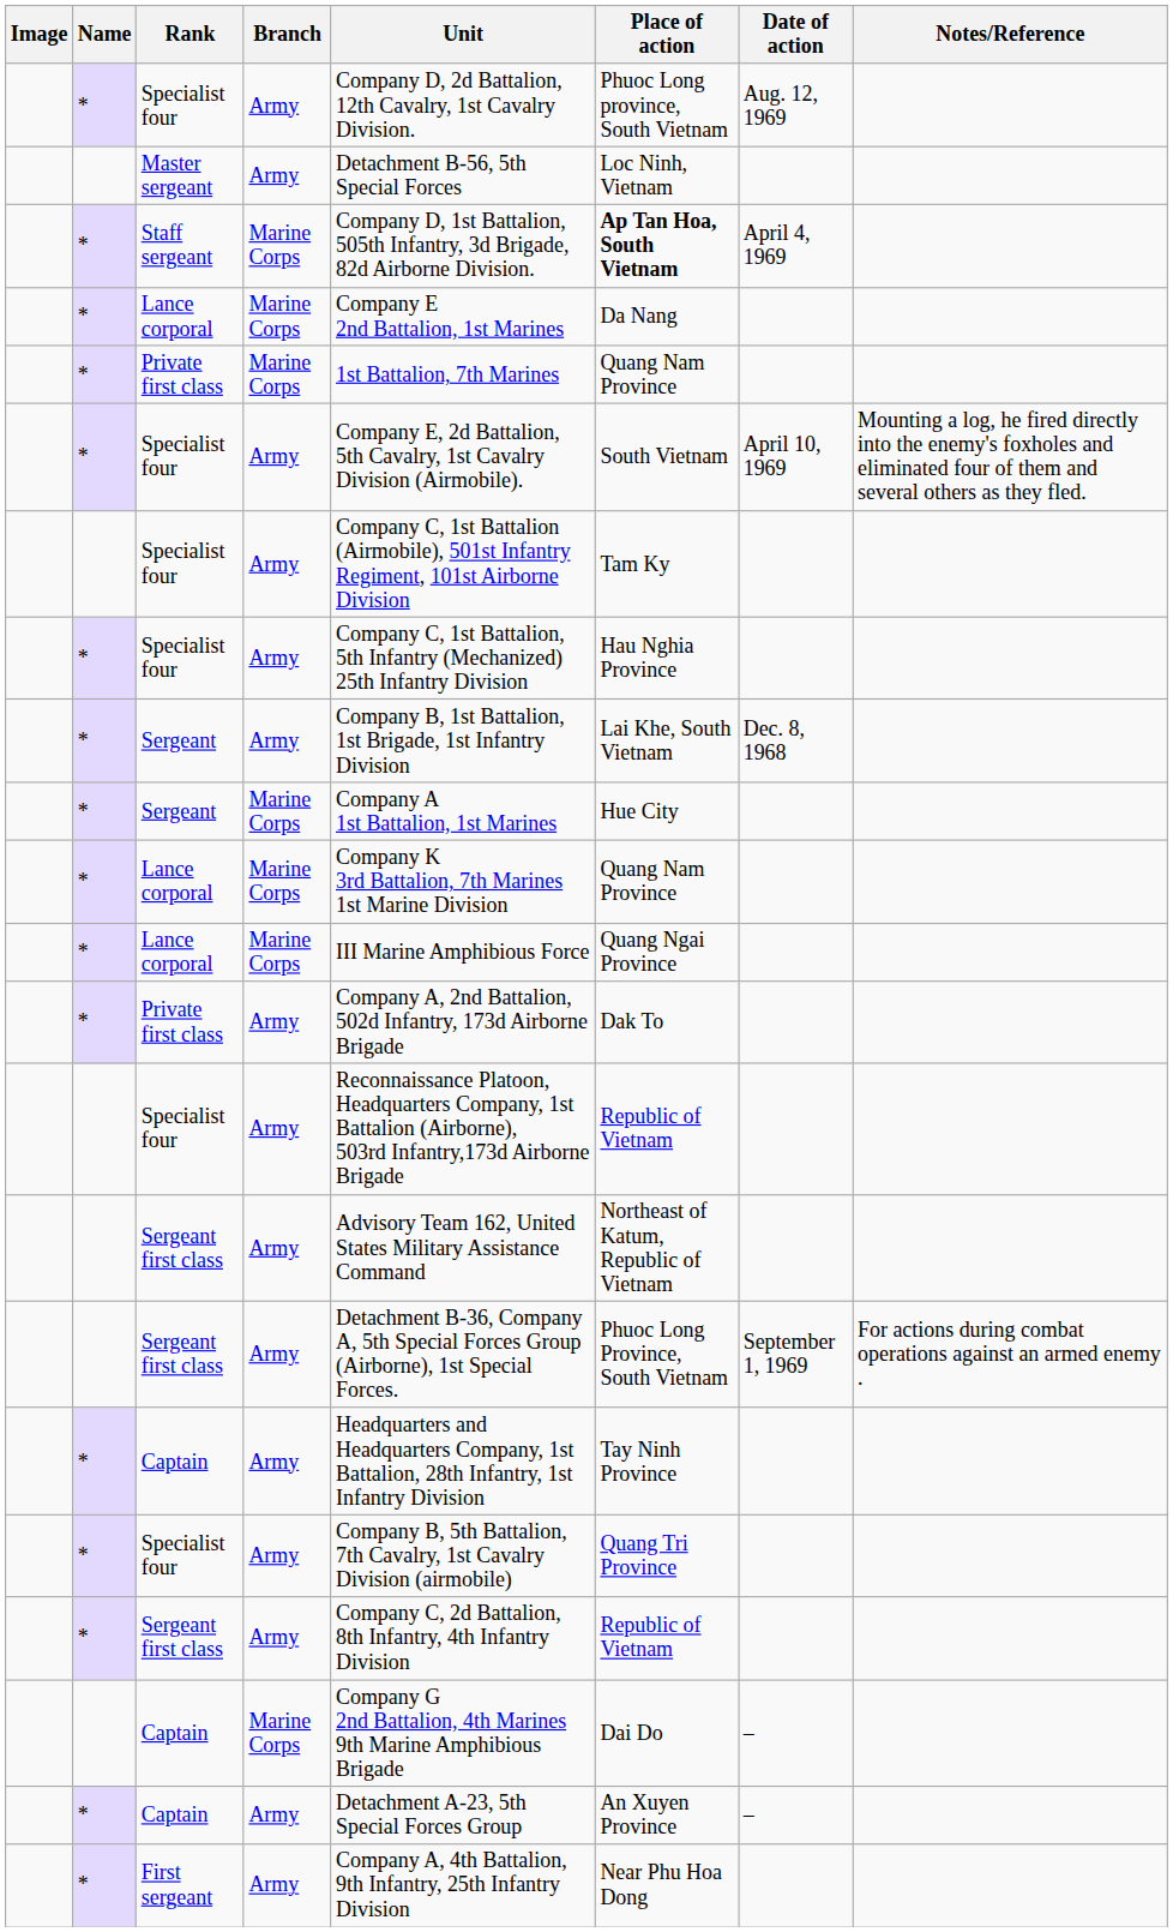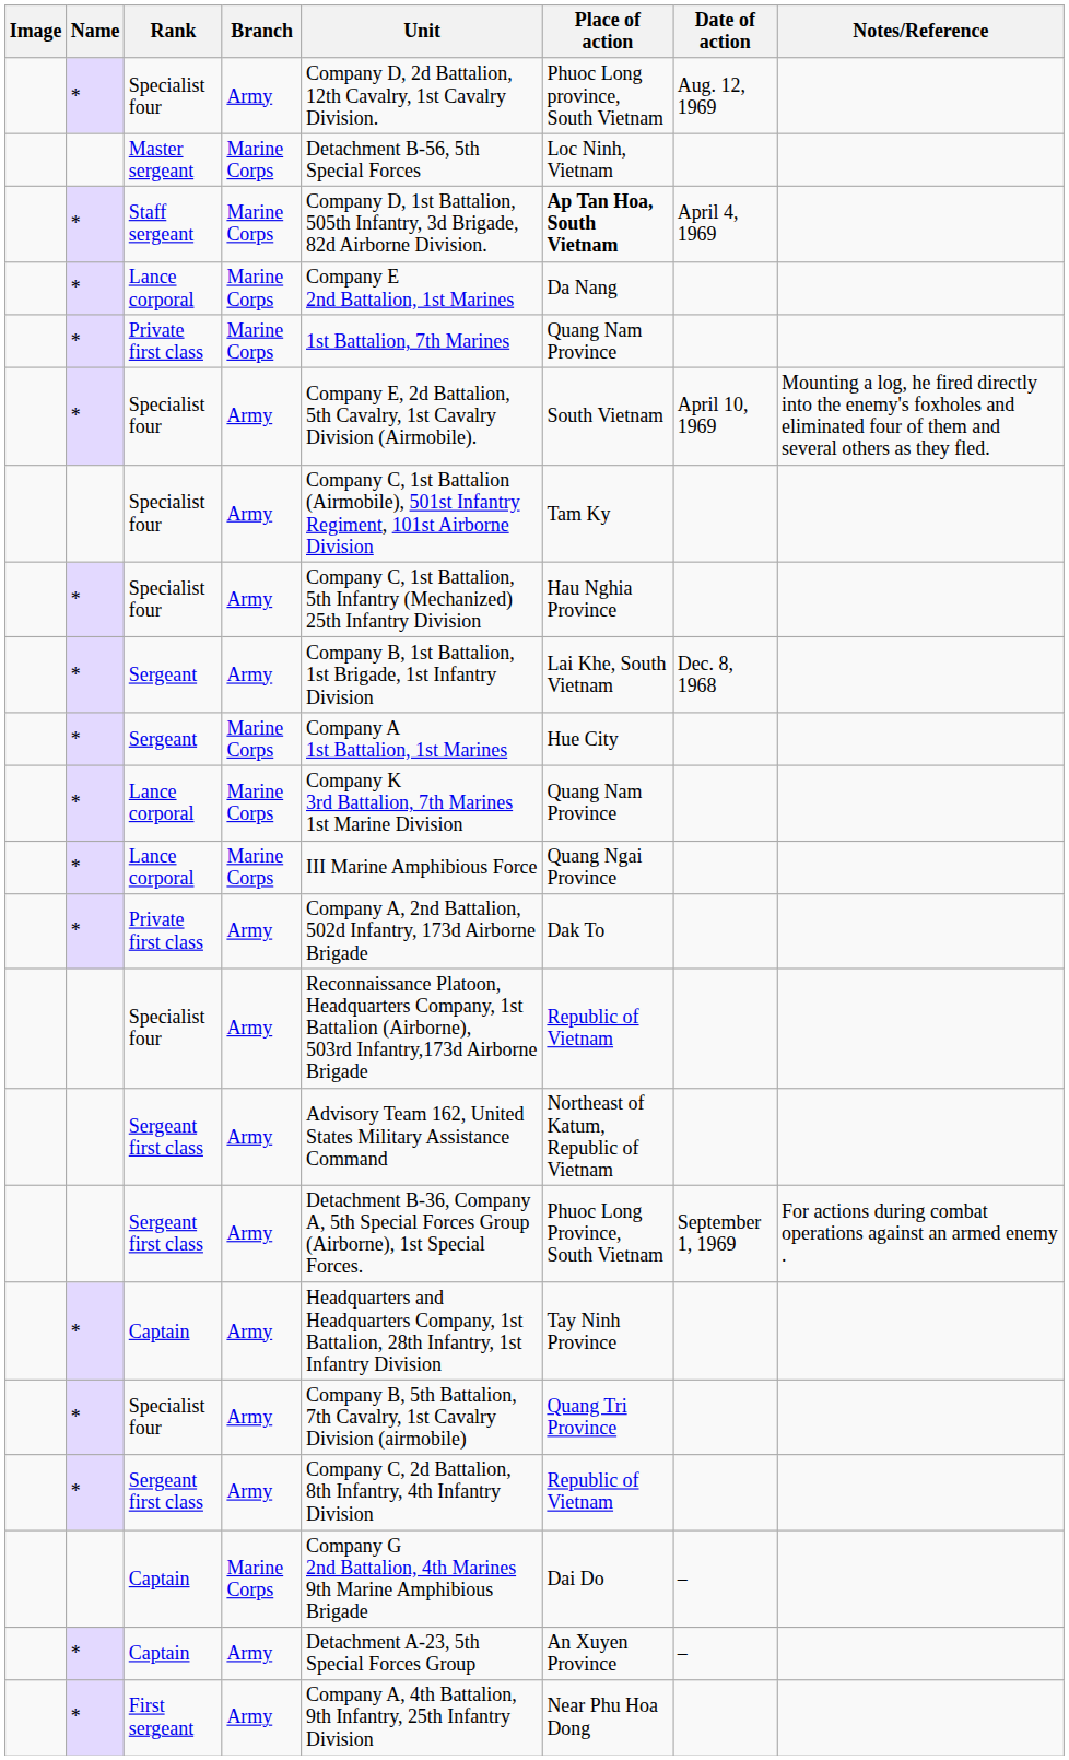 <table class="wikitable sortable" width="98%">
 <tr>
 <th class="unsortable">Image</th>
 <th>Name</th>
 <th>Rank</th>
 <th>Branch</th>
 <th>Unit</th>
 <th>Place of action</th>
 <th>Date of action</th>
 <th class="unsortable">Notes/Reference</th>
 </tr>
 <tr>
 <td></td>
 <td style="background:#e3d9ff;">*</td>
 <td>Specialist four</td>
 <td><a href='#'>Army</a></td>
 <td>Company D, 2d Battalion, 12th Cavalry, 1st Cavalry Division.</td>
 <td>Phuoc Long province, South Vietnam</td>
 <td>Aug. 12, 1969</td>
 <td></td>
 </tr>
 <tr>
 <td></td>
 <td></td>
 <td><a href='#'>Master sergeant</a></td>
-<td><a href='#'>Army</a></td>
+<td><a href='#'>Marine Corps</a></td>
 <td>Detachment B-56, 5th Special Forces</td>
 <td>Loc Ninh, Vietnam</td>
 <td></td>
 <td></td>
 </tr>
 <tr>
 <td></td>
 <td style="background:#e3d9ff;">*</td>
 <td><a href='#'>Staff sergeant</a></td>
 <td><a href='#'>Marine Corps</a></td>
 <td>Company D, 1st Battalion, 505th Infantry, 3d Brigade, 82d Airborne Division.</td>
 <td><strong>Ap Tan Hoa, South Vietnam</strong></td>
 <td>April 4, 1969</td>
 <td></td>
 </tr>
 <tr>
 <td></td>
 <td style="background:#e3d9ff;">*</td>
 <td><a href='#'>Lance corporal</a></td>
 <td><a href='#'>Marine Corps</a></td>
 <td>Company E<br><a href='#'>2nd Battalion, 1st Marines</a></td>
 <td>Da Nang</td>
 <td></td>
 <td></td>
 </tr>
 <tr>
 <td></td>
 <td style="background:#e3d9ff;">*</td>
 <td><a href='#'>Private first class</a></td>
 <td><a href='#'>Marine Corps</a></td>
 <td><a href='#'>1st Battalion, 7th Marines</a></td>
 <td>Quang Nam Province</td>
 <td></td>
 <td></td>
 </tr>
 <tr>
 <td></td>
 <td style="background:#e3d9ff;">*</td>
 <td>Specialist four</td>
 <td><a href='#'>Army</a></td>
 <td>Company E, 2d Battalion, 5th Cavalry, 1st Cavalry Division (Airmobile).</td>
 <td>South Vietnam</td>
 <td>April 10, 1969</td>
 <td>Mounting a log, he fired directly into the enemy's foxholes and eliminated four of them and several others as they fled.</td>
 </tr>
 <tr>
 <td></td>
 <td></td>
 <td>Specialist four</td>
 <td><a href='#'>Army</a></td>
 <td>Company C, 1st Battalion (Airmobile), <a href='#'>501st Infantry Regiment</a>, <a href='#'>101st Airborne Division</a></td>
 <td>Tam Ky</td>
 <td></td>
 <td></td>
 </tr>
 <tr>
 <td></td>
 <td style="background:#e3d9ff;">*</td>
 <td>Specialist four</td>
 <td><a href='#'>Army</a></td>
 <td>Company C, 1st Battalion, 5th Infantry (Mechanized) 25th Infantry Division</td>
 <td>Hau Nghia Province</td>
 <td></td>
 <td></td>
 </tr>
 <tr>
 <td></td>
 <td style="background:#e3d9ff;">*</td>
 <td><a href='#'>Sergeant</a></td>
 <td><a href='#'>Army</a></td>
 <td>Company B, 1st Battalion, 1st Brigade, 1st Infantry Division</td>
 <td>Lai Khe, South Vietnam</td>
 <td>Dec. 8, 1968</td>
 <td></td>
 </tr>
 <tr>
 <td></td>
 <td style="background:#e3d9ff;">*</td>
 <td><a href='#'>Sergeant</a></td>
 <td><a href='#'>Marine Corps</a></td>
 <td>Company A<br><a href='#'>1st Battalion, 1st Marines</a></td>
 <td>Hue City</td>
 <td></td>
 <td></td>
 </tr>
 <tr>
 <td></td>
 <td style="background:#e3d9ff;">*</td>
 <td><a href='#'>Lance corporal</a></td>
 <td><a href='#'>Marine Corps</a></td>
 <td>Company K<br><a href='#'>3rd Battalion, 7th Marines</a><br>1st Marine Division</td>
 <td>Quang Nam Province</td>
 <td></td>
 <td></td>
 </tr>
 <tr>
 <td></td>
 <td style="background:#e3d9ff;">*</td>
 <td><a href='#'>Lance corporal</a></td>
 <td><a href='#'>Marine Corps</a></td>
 <td>III Marine Amphibious Force</td>
 <td>Quang Ngai Province</td>
 <td></td>
 <td></td>
 </tr>
 <tr>
 <td></td>
 <td style="background:#e3d9ff;">*</td>
 <td><a href='#'>Private first class</a></td>
 <td><a href='#'>Army</a></td>
 <td>Company A, 2nd Battalion, 502d Infantry, 173d Airborne Brigade</td>
 <td>Dak To</td>
 <td></td>
 <td></td>
 </tr>
 <tr>
 <td></td>
 <td></td>
 <td>Specialist four</td>
 <td><a href='#'>Army</a></td>
 <td>Reconnaissance Platoon, Headquarters Company, 1st Battalion (Airborne),<br>503rd Infantry,173d Airborne Brigade</td>
 <td><a href='#'>Republic of Vietnam</a></td>
 <td></td>
 <td></td>
 </tr>
 <tr>
 <td></td>
 <td></td>
 <td><a href='#'>Sergeant first class</a></td>
 <td><a href='#'>Army</a></td>
 <td>Advisory Team 162, United States Military Assistance Command</td>
 <td>Northeast of Katum, Republic of Vietnam</td>
 <td></td>
 <td></td>
 </tr>
 <tr>
 <td></td>
 <td></td>
 <td><a href='#'>Sergeant first class</a></td>
 <td><a href='#'>Army</a></td>
 <td>Detachment B-36, Company A, 5th Special Forces Group (Airborne), 1st Special Forces.</td>
 <td>Phuoc Long Province, South Vietnam</td>
 <td>September 1, 1969</td>
 <td>For actions during combat operations against an armed enemy .</td>
 </tr>
 <tr>
 <td></td>
 <td style="background:#e3d9ff;">*</td>
 <td><a href='#'>Captain</a></td>
 <td><a href='#'>Army</a></td>
 <td>Headquarters and Headquarters Company, 1st Battalion, 28th Infantry, 1st Infantry Division</td>
 <td>Tay Ninh Province</td>
 <td></td>
 <td></td>
 </tr>
 <tr>
 <td></td>
 <td style="background:#e3d9ff;">*</td>
 <td>Specialist four</td>
 <td><a href='#'>Army</a></td>
 <td>Company B, 5th Battalion, 7th Cavalry, 1st Cavalry Division (airmobile)</td>
 <td><a href='#'>Quang Tri Province</a></td>
 <td></td>
 <td></td>
 </tr>
 <tr>
 <td></td>
 <td style="background:#e3d9ff;">*</td>
 <td><a href='#'>Sergeant first class</a></td>
 <td><a href='#'>Army</a></td>
 <td>Company C, 2d Battalion, 8th Infantry, 4th Infantry Division</td>
 <td><a href='#'>Republic of Vietnam</a></td>
 <td></td>
 <td></td>
 </tr>
 <tr>
 <td></td>
 <td></td>
 <td><a href='#'>Captain</a></td>
 <td><a href='#'>Marine Corps</a></td>
 <td>Company G<br><a href='#'>2nd Battalion, 4th Marines</a><br>9th Marine Amphibious Brigade</td>
 <td>Dai Do</td>
 <td>–</td>
 <td></td>
 </tr>
 <tr>
 <td></td>
 <td style="background:#e3d9ff;">*</td>
 <td><a href='#'>Captain</a></td>
 <td><a href='#'>Army</a></td>
 <td>Detachment A-23, 5th Special Forces Group</td>
 <td>An Xuyen Province</td>
 <td>–</td>
 <td></td>
 </tr>
 <tr>
 <td></td>
 <td style="background:#e3d9ff;">*</td>
 <td><a href='#'>First sergeant</a></td>
 <td><a href='#'>Army</a></td>
 <td>Company A, 4th Battalion, 9th Infantry, 25th Infantry Division</td>
 <td>Near Phu Hoa Dong</td>
 <td></td>
 <td></td>
 </tr>
 </table>
